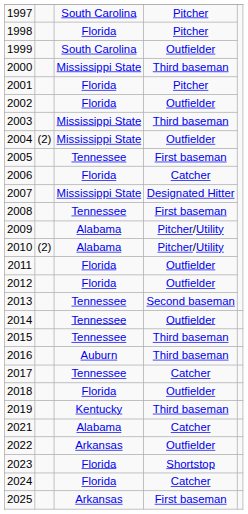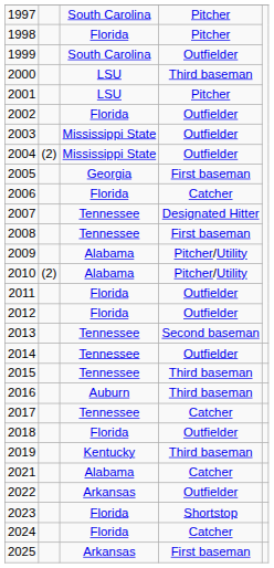 <table class="wikitable sortable">
 <tr>
 </tr>
 <tr align=center>
 <td>1997</td>
 <td></td>
 <td><a href='#'>South Carolina</a></td>
 <td><a href='#'>Pitcher</a></td>
 <td rowspan="17"></td>
 </tr>
 <tr align=center>
 <td>1998</td>
 <td></td>
 <td><a href='#'>Florida</a></td>
 <td><a href='#'>Pitcher</a></td>
 </tr>
 <tr align=center>
 <td>1999</td>
 <td></td>
 <td><a href='#'>South Carolina</a></td>
 <td><a href='#'>Outfielder</a></td>
 </tr>
 <tr align=center>
 <td>2000</td>
 <td></td>
-<td><a href='#'>Mississippi State</a></td>
+<td><a href='#'>LSU</a></td>
 <td><a href='#'>Third baseman</a></td>
 </tr>
 <tr align=center>
 <td>2001</td>
 <td></td>
-<td><a href='#'>Florida</a></td>
+<td><a href='#'>LSU</a></td>
 <td><a href='#'>Pitcher</a></td>
 </tr>
 <tr align=center>
 <td>2002</td>
 <td></td>
 <td><a href='#'>Florida</a></td>
 <td><a href='#'>Outfielder</a></td>
 </tr>
 <tr align=center>
 <td>2003</td>
 <td></td>
 <td><a href='#'>Mississippi State</a></td>
-<td><a href='#'>Third baseman</a></td>
+<td><a href='#'>Outfielder</a></td>
 </tr>
 <tr align=center>
 <td>2004</td>
 <td> (2)</td>
 <td><a href='#'>Mississippi State</a></td>
 <td><a href='#'>Outfielder</a></td>
 </tr>
 <tr align=center>
 <td>2005</td>
 <td></td>
-<td><a href='#'>Tennessee</a></td>
+<td><a href='#'>Georgia</a></td>
 <td><a href='#'>First baseman</a></td>
 </tr>
 <tr align=center>
 <td>2006</td>
 <td></td>
 <td><a href='#'>Florida</a></td>
 <td><a href='#'>Catcher</a></td>
 </tr>
 <tr align=center>
 <td>2007</td>
 <td></td>
-<td><a href='#'>Mississippi State</a></td>
+<td><a href='#'>Tennessee</a></td>
 <td><a href='#'>Designated Hitter</a></td>
 </tr>
 <tr align=center>
 <td>2008</td>
 <td></td>
 <td><a href='#'>Tennessee</a></td>
 <td><a href='#'>First baseman</a></td>
 </tr>
 <tr align=center>
 <td>2009</td>
 <td></td>
 <td><a href='#'>Alabama</a></td>
 <td><a href='#'>Pitcher</a>/<a href='#'>Utility</a></td>
 </tr>
 <tr align=center>
 <td>2010</td>
 <td> (2)</td>
 <td><a href='#'>Alabama</a></td>
 <td><a href='#'>Pitcher</a>/<a href='#'>Utility</a></td>
 </tr>
 <tr align=center>
 <td>2011</td>
 <td></td>
 <td><a href='#'>Florida</a></td>
 <td><a href='#'>Outfielder</a></td>
 </tr>
 <tr align=center>
 <td>2012</td>
 <td></td>
 <td><a href='#'>Florida</a></td>
 <td><a href='#'>Outfielder</a></td>
 </tr>
 <tr align=center>
 <td>2013</td>
 <td></td>
 <td><a href='#'>Tennessee</a></td>
 <td><a href='#'>Second baseman</a></td>
 </tr>
 <tr align=center>
 <td>2014</td>
 <td></td>
 <td><a href='#'>Tennessee</a></td>
 <td><a href='#'>Outfielder</a></td>
 <td style="text-align:center;"></td>
 </tr>
 <tr align=center>
 <td>2015</td>
 <td></td>
 <td><a href='#'>Tennessee</a></td>
 <td><a href='#'>Third baseman</a></td>
 <td style="text-align:center;"></td>
 </tr>
 <tr align=center>
 <td>2016</td>
 <td></td>
 <td><a href='#'>Auburn</a></td>
 <td><a href='#'>Third baseman</a></td>
 <td style="text-align:center;"></td>
 </tr>
 <tr align=center>
 <td>2017</td>
 <td></td>
 <td><a href='#'>Tennessee</a></td>
 <td><a href='#'>Catcher</a></td>
 <td style="text-align:center;"></td>
 </tr>
 <tr align=center>
 <td>2018</td>
 <td></td>
 <td><a href='#'>Florida</a></td>
 <td><a href='#'>Outfielder</a></td>
 <td style="text-align:center;"></td>
 </tr>
 <tr align=center>
 <td>2019</td>
 <td></td>
 <td><a href='#'>Kentucky</a></td>
 <td><a href='#'>Third baseman</a></td>
 <td style="text-align:center;"></td>
 </tr>
 <tr align=center>
 <td>2021</td>
 <td></td>
 <td><a href='#'>Alabama</a></td>
 <td><a href='#'>Catcher</a></td>
 <td style="text-align:center;"></td>
 </tr>
 <tr align=center>
 <td>2022</td>
 <td></td>
 <td><a href='#'>Arkansas</a></td>
 <td><a href='#'>Outfielder</a></td>
 <td style="text-align:center;"></td>
 </tr>
 <tr align=center>
 <td>2023</td>
 <td></td>
 <td><a href='#'>Florida</a></td>
 <td><a href='#'>Shortstop</a></td>
 <td style="text-align:center;"></td>
 </tr>
 <tr align=center>
 <td>2024</td>
 <td></td>
 <td><a href='#'>Florida</a></td>
 <td><a href='#'>Catcher</a></td>
 <td style="text-align:center;"></td>
 </tr>
 <tr align=center>
 <td>2025</td>
 <td></td>
 <td><a href='#'>Arkansas</a></td>
 <td><a href='#'>First baseman</a></td>
 <td style="text-align:center;"></td>
 </tr>
 </table>
